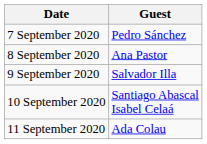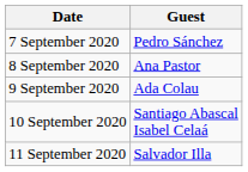 <table class="wikitable">
 <tr>
 <th>Date</th>
 <th>Guest</th>
 </tr>
 <tr>
 <td>7 September 2020</td>
 <td><a href='#'>Pedro Sánchez</a></td>
 </tr>
 <tr>
 <td>8 September 2020</td>
 <td><a href='#'>Ana Pastor</a></td>
 </tr>
 <tr>
 <td>9 September 2020</td>
-<td><a href='#'>Salvador Illa</a></td>
+<td><a href='#'>Ada Colau</a></td>
 </tr>
 <tr>
 <td>10 September 2020</td>
 <td><a href='#'>Santiago Abascal</a><br><a href='#'>Isabel Celaá</a></td>
 </tr>
 <tr>
 <td>11 September 2020</td>
-<td><a href='#'>Ada Colau</a></td>
+<td><a href='#'>Salvador Illa</a></td>
 </tr>
 </table>
